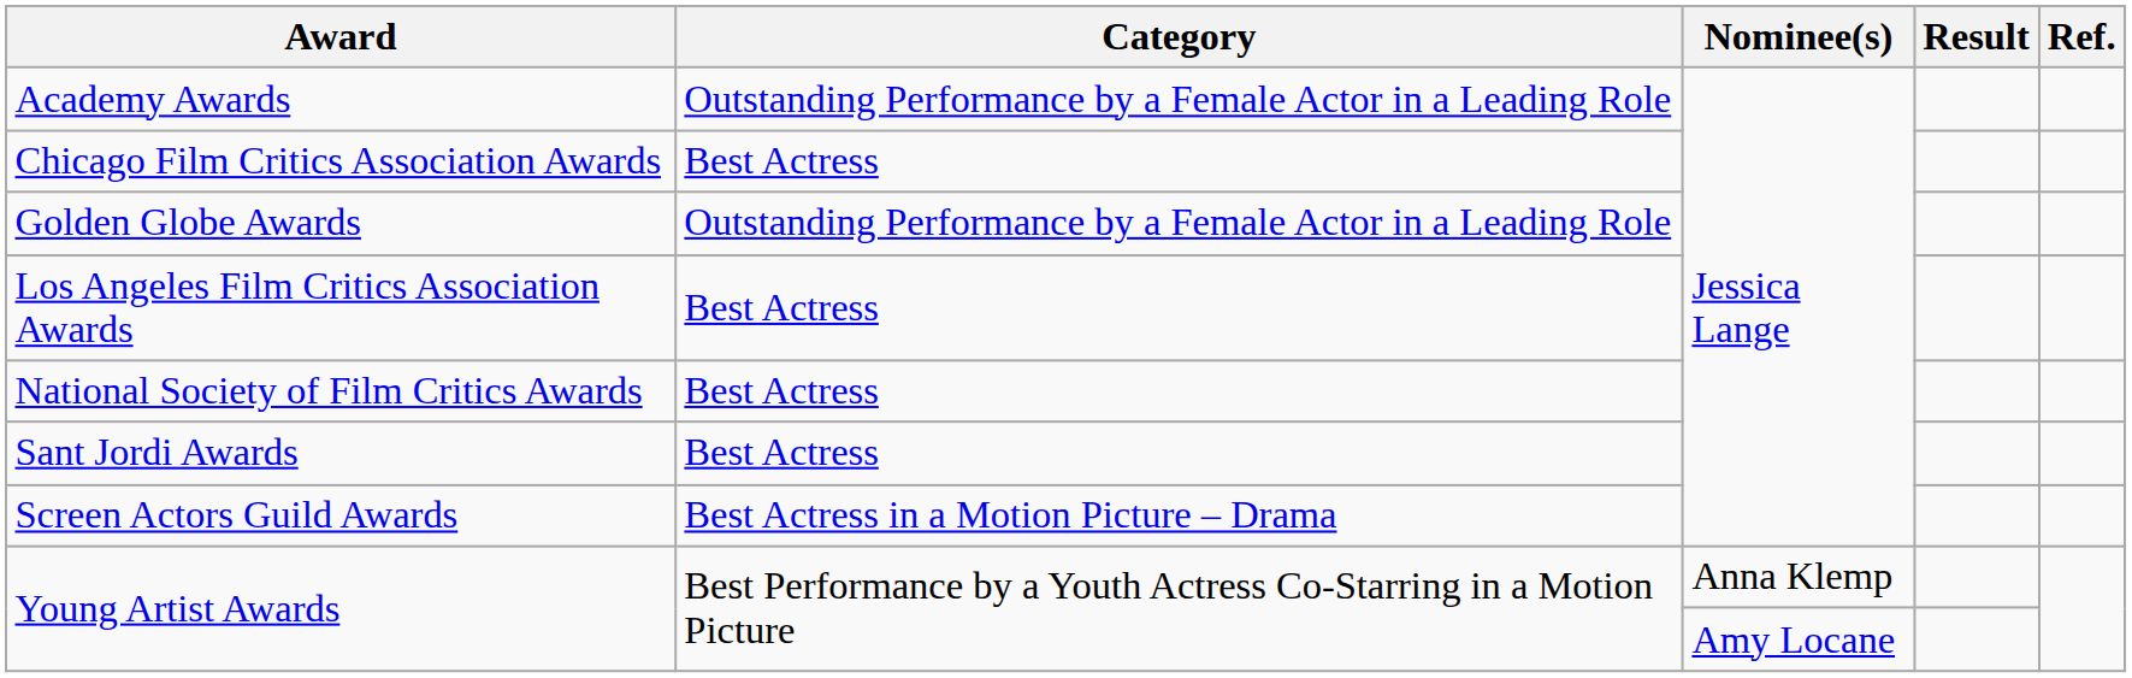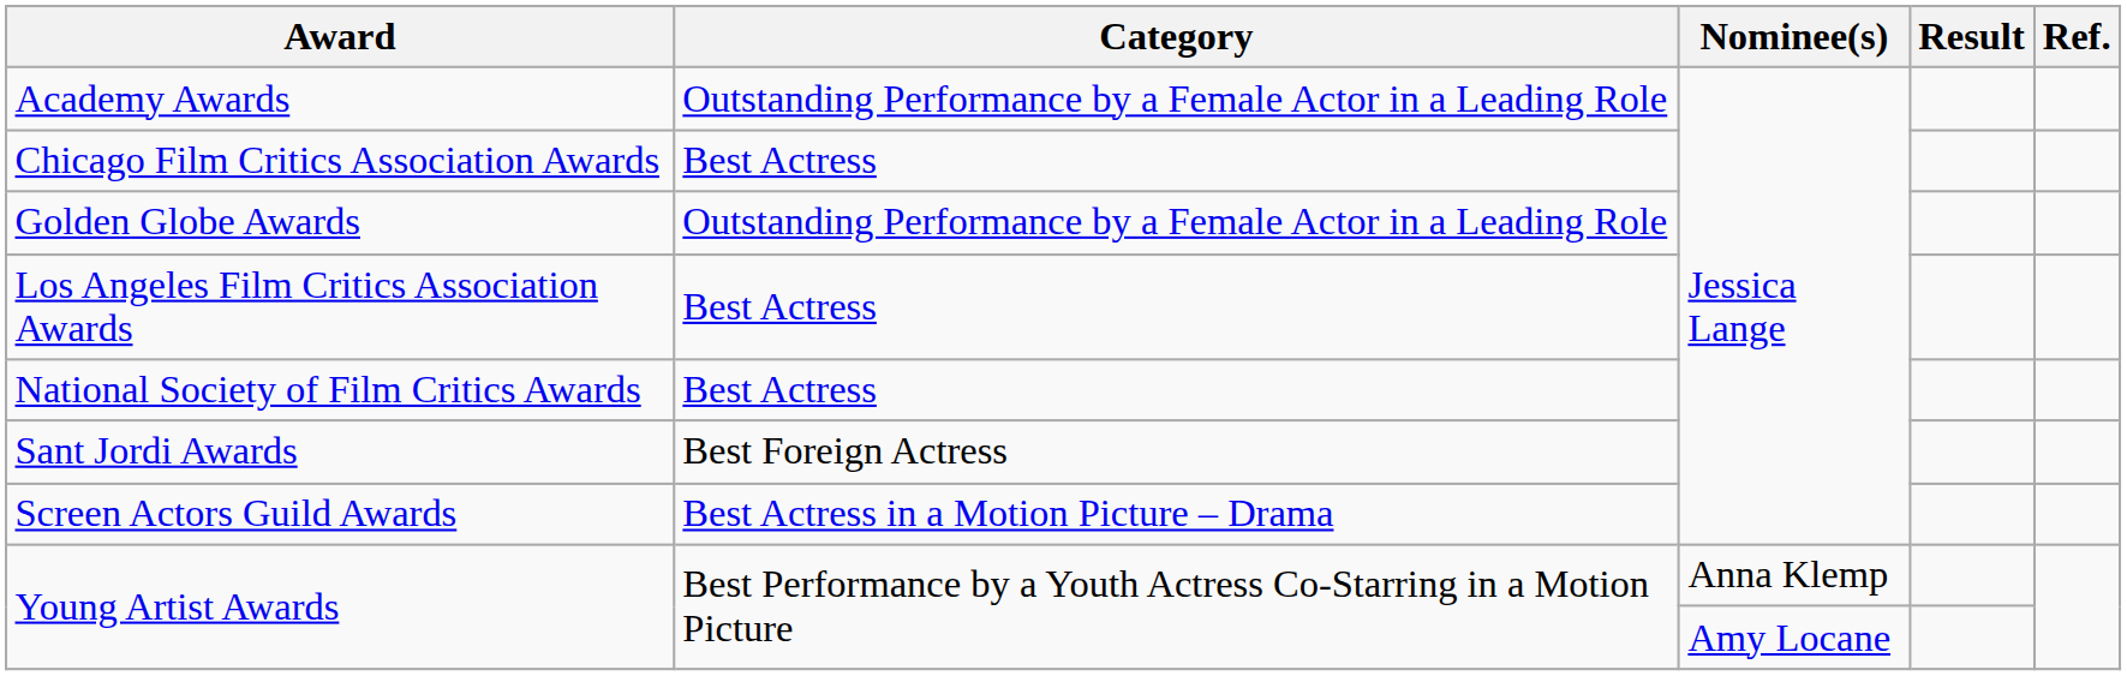 <table class="wikitable plainrowheaders">
 <tr>
 <th>Award</th>
 <th>Category</th>
 <th>Nominee(s)</th>
 <th>Result</th>
 <th>Ref.</th>
 </tr>
 <tr>
 <td><a href='#'>Academy Awards</a></td>
 <td><a href='#'>Outstanding Performance by a Female Actor in a Leading Role</a></td>
 <td rowspan="7"><a href='#'>Jessica Lange</a></td>
 <td></td>
 <td align="center"></td>
 </tr>
 <tr>
 <td><a href='#'>Chicago Film Critics Association Awards</a></td>
 <td><a href='#'>Best Actress</a></td>
 <td></td>
 <td align="center"></td>
 </tr>
 <tr>
 <td><a href='#'>Golden Globe Awards</a></td>
 <td><a href='#'>Outstanding Performance by a Female Actor in a Leading Role</a></td>
 <td></td>
 <td align="center"></td>
 </tr>
 <tr>
 <td><a href='#'>Los Angeles Film Critics Association Awards</a></td>
 <td><a href='#'>Best Actress</a></td>
 <td></td>
 <td align="center"></td>
 </tr>
 <tr>
 <td><a href='#'>National Society of Film Critics Awards</a></td>
 <td><a href='#'>Best Actress</a></td>
 <td></td>
 <td align="center"></td>
 </tr>
 <tr>
 <td><a href='#'>Sant Jordi Awards</a></td>
-<td><a href='#'>Best Actress</a></td>
+<td>Best Foreign Actress</td>
 <td></td>
 <td align="center"></td>
 </tr>
 <tr>
 <td><a href='#'>Screen Actors Guild Awards</a></td>
 <td><a href='#'>Best Actress in a Motion Picture – Drama</a></td>
 <td></td>
 <td align="center"></td>
 </tr>
 <tr>
 <td rowspan="2"><a href='#'>Young Artist Awards</a></td>
 <td rowspan="2">Best Performance by a Youth Actress Co-Starring in a Motion Picture</td>
 <td>Anna Klemp</td>
 <td></td>
 <td align="center" rowspan="2"></td>
 </tr>
 <tr>
 <td><a href='#'>Amy Locane</a></td>
 <td></td>
 </tr>
 </table>
